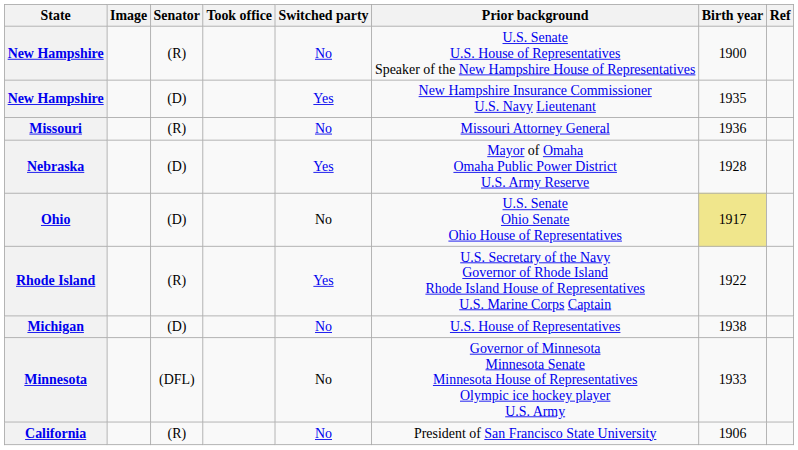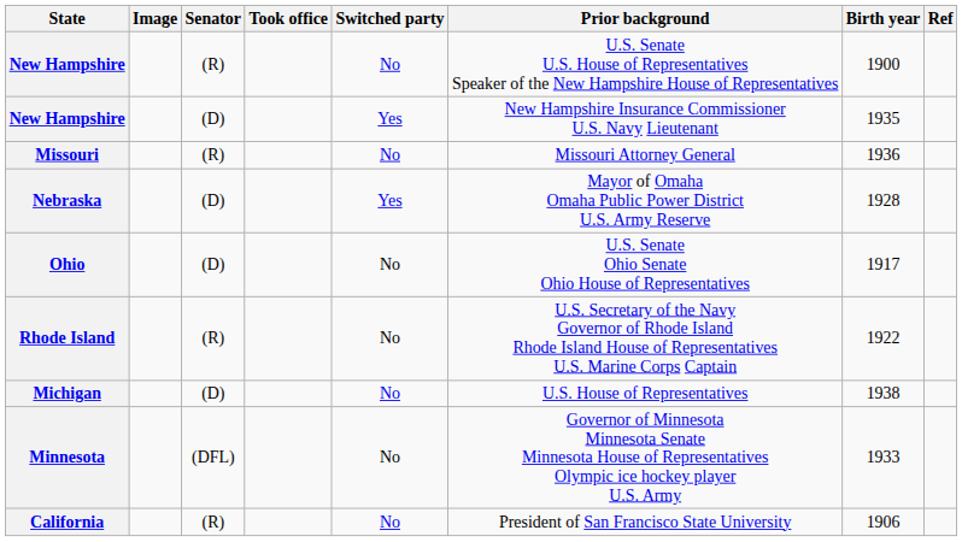 <table class="sortable wikitable" style="text-align:center">
 <tr>
 <th>State</th>
 <th>Image</th>
 <th>Senator</th>
 <th>Took office</th>
 <th>Switched party</th>
 <th>Prior background</th>
 <th>Birth year</th>
 <th>Ref</th>
 </tr>
 <tr>
 <th><a href='#'>New Hampshire</a></th>
 <td></td>
 <td> (R)</td>
 <td></td>
 <td><a href='#'>No</a><br></td>
 <td><a href='#'>U.S. Senate</a><br><a href='#'>U.S. House of Representatives</a><br>Speaker of the <a href='#'>New Hampshire House of Representatives</a></td>
 <td>1900</td>
 <td></td>
 </tr>
 <tr>
 <th><a href='#'>New Hampshire</a></th>
 <td></td>
 <td> (D)</td>
 <td></td>
 <td><a href='#'>Yes</a><br></td>
 <td><a href='#'>New Hampshire Insurance Commissioner</a><br><a href='#'>U.S. Navy</a> <a href='#'>Lieutenant</a></td>
 <td>1935</td>
 <td></td>
 </tr>
 <tr>
 <th><a href='#'>Missouri</a></th>
 <td></td>
 <td> (R)</td>
 <td></td>
 <td><a href='#'>No</a><br></td>
 <td><a href='#'>Missouri Attorney General</a></td>
 <td>1936</td>
 <td></td>
 </tr>
 <tr>
 <th><a href='#'>Nebraska</a></th>
 <td></td>
 <td> (D)</td>
 <td></td>
 <td><a href='#'>Yes</a><br></td>
 <td><a href='#'>Mayor</a> of <a href='#'>Omaha</a><br><a href='#'>Omaha Public Power District</a><br><a href='#'>U.S. Army Reserve</a></td>
 <td>1928</td>
 <td></td>
 </tr>
 <tr>
 <th><a href='#'>Ohio</a></th>
 <td></td>
 <td> (D)</td>
 <td></td>
 <td>No<br></td>
 <td><a href='#'>U.S. Senate</a><br><a href='#'>Ohio Senate</a><br><a href='#'>Ohio House of Representatives</a></td>
-<td style="background: khaki;">1917</td>
+<td>1917</td>
 <td></td>
 </tr>
 <tr>
 <th><a href='#'>Rhode Island</a></th>
 <td></td>
 <td> (R)</td>
 <td></td>
-<td><a href='#'>Yes</a><br></td>
+<td>No<br></td>
 <td><a href='#'>U.S. Secretary of the Navy</a><br><a href='#'>Governor of Rhode Island</a><br><a href='#'>Rhode Island House of Representatives</a><br><a href='#'>U.S. Marine Corps</a> <a href='#'>Captain</a></td>
 <td>1922</td>
 <td></td>
 </tr>
 <tr>
 <th><a href='#'>Michigan</a></th>
 <td></td>
 <td> (D)</td>
 <td></td>
 <td><a href='#'>No</a><br></td>
 <td><a href='#'>U.S. House of Representatives</a></td>
 <td>1938</td>
 <td></td>
 </tr>
 <tr>
 <th><a href='#'>Minnesota</a></th>
 <td></td>
 <td> (DFL)</td>
 <td></td>
 <td>No<br></td>
 <td><a href='#'>Governor of Minnesota</a><br><a href='#'>Minnesota Senate</a><br><a href='#'>Minnesota House of Representatives</a><br><a href='#'>Olympic ice hockey player</a><br><a href='#'>U.S. Army</a></td>
 <td>1933</td>
 <td></td>
 </tr>
 <tr>
 <th><a href='#'>California</a></th>
 <td></td>
 <td> (R)</td>
 <td></td>
 <td><a href='#'>No</a><br></td>
 <td>President of <a href='#'>San Francisco State University</a></td>
 <td>1906</td>
 <td></td>
 </tr>
 </table>
